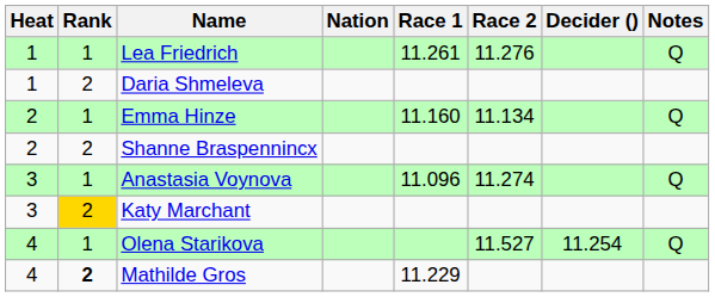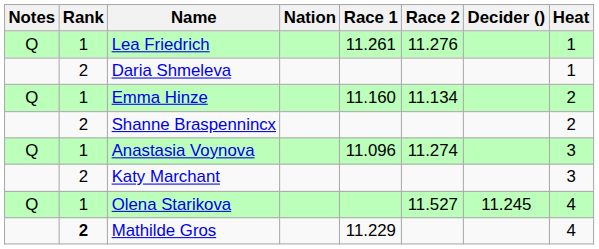 <table class="wikitable sortable" style="text-align:center">
 <tr>
-<th>Heat</th>
+<th>Notes</th>
 <th>Rank</th>
 <th>Name</th>
 <th>Nation</th>
 <th>Race 1</th>
 <th>Race 2</th>
 <th>Decider ()</th>
-<th>Notes</th>
+<th>Heat</th>
 </tr>
 <tr bgcolor=bbffbb>
-<td>1</td>
+<td>Q</td>
 <td>1</td>
 <td align=left><a href='#'>Lea Friedrich</a></td>
 <td align=left></td>
 <td>11.261</td>
 <td>11.276</td>
 <td></td>
-<td>Q</td>
+<td>1</td>
 </tr>
 <tr>
-<td>1</td>
+<td></td>
 <td>2</td>
 <td align=left><a href='#'>Daria Shmeleva</a></td>
 <td align=left></td>
 <td></td>
 <td></td>
 <td></td>
-<td></td>
+<td>1</td>
 </tr>
 <tr bgcolor=bbffbb>
-<td>2</td>
+<td>Q</td>
 <td>1</td>
 <td align=left><a href='#'>Emma Hinze</a></td>
 <td align=left></td>
 <td>11.160</td>
 <td>11.134</td>
 <td></td>
-<td>Q</td>
+<td>2</td>
 </tr>
 <tr>
-<td>2</td>
+<td></td>
 <td>2</td>
 <td align=left><a href='#'>Shanne Braspennincx</a></td>
 <td align=left></td>
 <td></td>
 <td></td>
 <td></td>
-<td></td>
+<td>2</td>
 </tr>
 <tr bgcolor=bbffbb>
-<td>3</td>
+<td>Q</td>
 <td>1</td>
 <td align=left><a href='#'>Anastasia Voynova</a></td>
 <td align=left></td>
 <td>11.096</td>
 <td>11.274</td>
 <td></td>
-<td>Q</td>
+<td>3</td>
 </tr>
 <tr>
-<td>3</td>
-<td style="background: gold;">2</td>
+<td></td>
+<td>2</td>
 <td align=left><a href='#'>Katy Marchant</a></td>
 <td align=left></td>
 <td></td>
 <td></td>
 <td></td>
-<td></td>
+<td>3</td>
 </tr>
 <tr bgcolor=bbffbb>
-<td>4</td>
+<td>Q</td>
 <td>1</td>
 <td align=left><a href='#'>Olena Starikova</a></td>
 <td align=left></td>
 <td></td>
 <td>11.527</td>
-<td>11.254</td>
-<td>Q</td>
+<td>11.245</td>
+<td>4</td>
 </tr>
 <tr>
-<td>4</td>
+<td></td>
 <td><strong>2</strong></td>
 <td align=left><a href='#'>Mathilde Gros</a></td>
 <td align=left></td>
 <td>11.229</td>
 <td></td>
 <td></td>
-<td></td>
+<td>4</td>
 </tr>
 </table>
